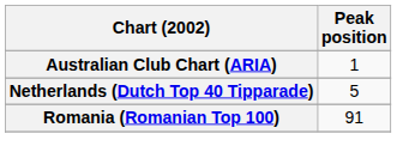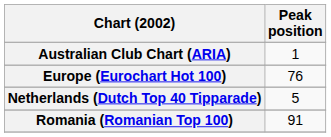 <table class="wikitable sortable plainrowheaders" style="text-align:center">
 <tr>
 <th scope="col">Chart (2002)</th>
 <th scope="col">Peak<br>position</th>
 </tr>
 <tr>
 </tr>
 <tr>
 <th scope="row">Australian Club Chart (<a href='#'>ARIA</a>)</th>
 <td>1</td>
 </tr>
 <tr>
 </tr>
 <tr>
 </tr>
 <tr>
 </tr>
 <tr>
+</tr>
+<tr>
+<th scope="row">Europe (<a href='#'>Eurochart Hot 100</a>)</th>
+<td>76</td>
 </tr>
 <tr>
 </tr>
 <tr>
 </tr>
 <tr>
 <th scope="row">Netherlands (<a href='#'>Dutch Top 40 Tipparade</a>)</th>
 <td>5</td>
 </tr>
 <tr>
 </tr>
 <tr>
 <th scope="row">Romania (<a href='#'>Romanian Top 100</a>)</th>
 <td>91</td>
 </tr>
 <tr>
 </tr>
 <tr>
 </tr>
 <tr>
 </tr>
 <tr>
 </tr>
 <tr>
 </tr>
 <tr>
 </tr>
 <tr>
 </tr>
 </table>
